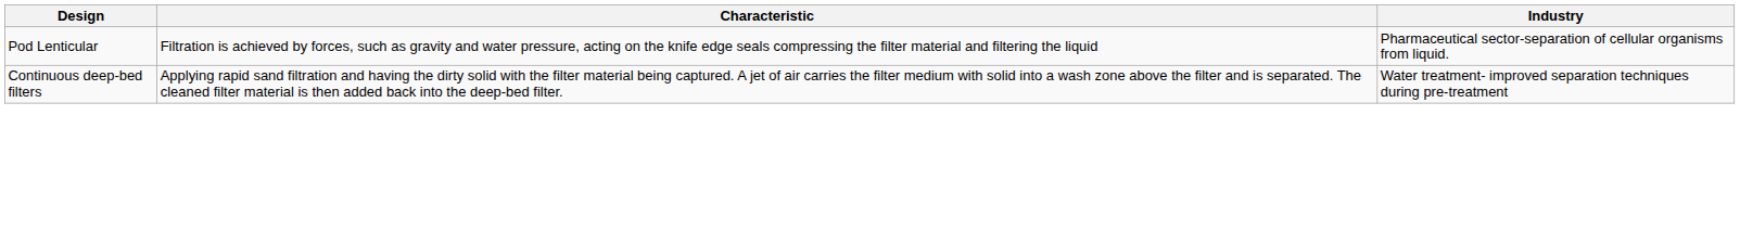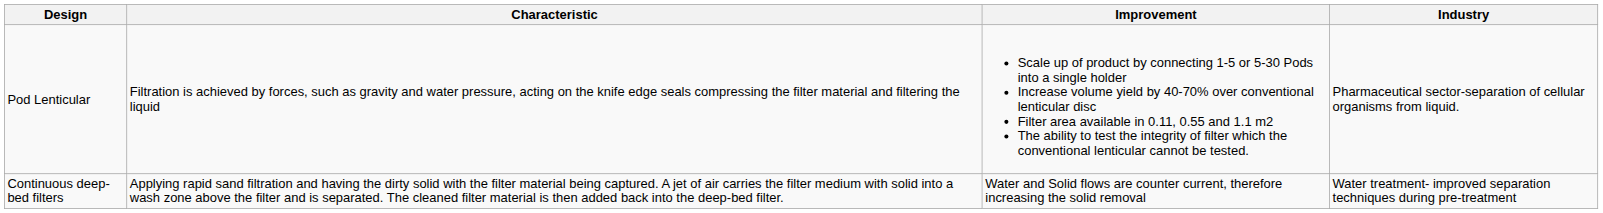 <table class="wikitable">
 <tr>
 <th>Design</th>
 <th>Characteristic</th>
+<th>Improvement</th>
 <th>Industry</th>
 </tr>
 <tr>
 <td>Pod Lenticular</td>
 <td>Filtration is achieved by forces, such as gravity and water pressure, acting on the knife edge seals compressing the filter material and filtering the liquid</td>
+<td><br><ul><li>Scale up of product by connecting 1-5 or 5-30 Pods into a single holder</li><li>Increase volume yield by 40-70% over conventional lenticular disc</li><li>Filter area available in 0.11, 0.55 and 1.1 m2</li><li>The ability to test the integrity of filter which the conventional lenticular cannot be tested.</li></ul></td>
 <td>Pharmaceutical sector-separation of cellular organisms from liquid.</td>
 </tr>
 <tr>
 <td>Continuous deep-bed filters</td>
 <td>Applying rapid sand filtration and having the dirty solid with the filter material being captured.  A jet of air carries the filter medium with solid into a wash zone above the filter and is separated. The cleaned filter material is then added back into the deep-bed filter.</td>
+<td>Water and Solid flows are counter current, therefore increasing the solid removal</td>
 <td>Water treatment- improved separation techniques during pre-treatment</td>
 </tr>
 </table>
